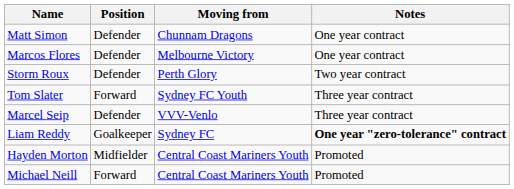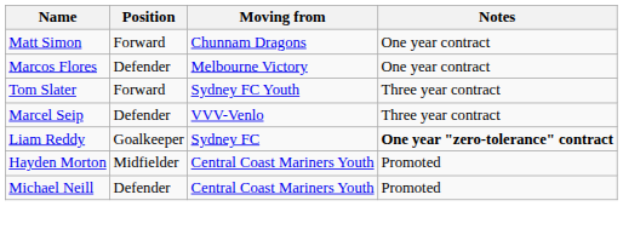 <table class="wikitable">
 <tr>
 <th>Name</th>
 <th>Position</th>
 <th>Moving from</th>
 <th>Notes</th>
 </tr>
 <tr>
 <td> <a href='#'>Matt Simon</a></td>
-<td>Defender</td>
+<td>Forward</td>
 <td> <a href='#'>Chunnam Dragons</a></td>
 <td>One year contract</td>
 </tr>
 <tr>
 <td> <a href='#'>Marcos Flores</a></td>
 <td>Defender</td>
 <td> <a href='#'>Melbourne Victory</a></td>
 <td>One year contract</td>
-</tr>
-<tr>
-<td> <a href='#'>Storm Roux</a></td>
-<td>Defender</td>
-<td> <a href='#'>Perth Glory</a></td>
-<td>Two year contract</td>
 </tr>
 <tr>
 <td> <a href='#'>Tom Slater</a></td>
 <td>Forward</td>
 <td> <a href='#'>Sydney FC Youth</a></td>
 <td>Three year contract</td>
 </tr>
 <tr>
 <td> <a href='#'>Marcel Seip</a></td>
 <td>Defender</td>
 <td> <a href='#'>VVV-Venlo</a></td>
 <td>Three year contract</td>
 </tr>
 <tr>
 <td> <a href='#'>Liam Reddy</a></td>
 <td>Goalkeeper</td>
 <td> <a href='#'>Sydney FC</a></td>
 <td><strong>One year "zero-tolerance" contract</strong></td>
 </tr>
 <tr>
 <td> <a href='#'>Hayden Morton</a></td>
 <td>Midfielder</td>
 <td> <a href='#'>Central Coast Mariners Youth</a></td>
 <td>Promoted</td>
 </tr>
 <tr>
 <td> <a href='#'>Michael Neill</a></td>
-<td>Forward</td>
+<td>Defender</td>
 <td> <a href='#'>Central Coast Mariners Youth</a></td>
 <td>Promoted</td>
 </tr>
 </table>
